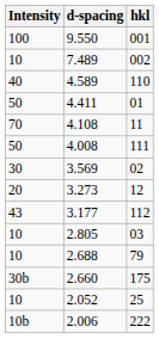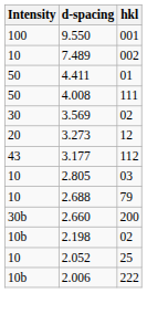 <table class="wikitable">
 <tr>
 <th>Intensity</th>
 <th>d-spacing</th>
 <th>hkl</th>
 </tr>
 <tr>
 <td>100</td>
 <td>9.550</td>
 <td>001</td>
 </tr>
 <tr>
 <td>10</td>
 <td>7.489</td>
 <td>002</td>
 </tr>
 <tr>
-<td>40</td>
-<td>4.589</td>
-<td>110</td>
-</tr>
-<tr>
 <td>50</td>
 <td>4.411</td>
 <td>01</td>
-</tr>
-<tr>
-<td>70</td>
-<td>4.108</td>
-<td>11</td>
 </tr>
 <tr>
 <td>50</td>
 <td>4.008</td>
 <td>111</td>
 </tr>
 <tr>
 <td>30</td>
 <td>3.569</td>
 <td>02</td>
 </tr>
 <tr>
 <td>20</td>
 <td>3.273</td>
 <td>12</td>
 </tr>
 <tr>
 <td>43</td>
 <td>3.177</td>
 <td>112</td>
 </tr>
 <tr>
 <td>10</td>
 <td>2.805</td>
 <td>03</td>
 </tr>
 <tr>
 <td>10</td>
 <td>2.688</td>
 <td>79</td>
 </tr>
 <tr>
 <td>30b</td>
 <td>2.660</td>
-<td>175</td>
+<td>200</td>
+</tr>
+<tr>
+<td>10b</td>
+<td>2.198</td>
+<td>02</td>
 </tr>
 <tr>
 <td>10</td>
 <td>2.052</td>
 <td>25</td>
 </tr>
 <tr>
 <td>10b</td>
 <td>2.006</td>
 <td>222</td>
 </tr>
 </table>
